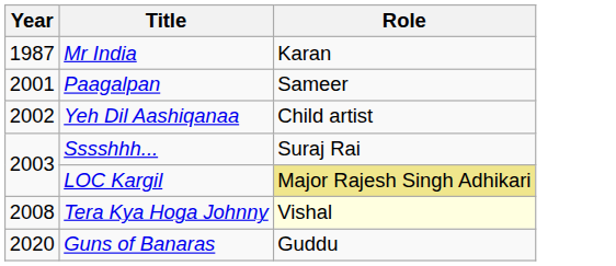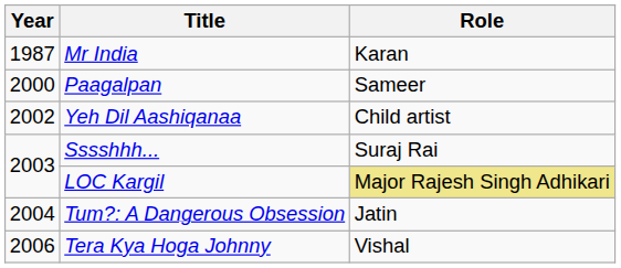 <table class="wikitable plainrowheaders sortable">
 <tr>
 <th scope="col">Year</th>
 <th scope="col">Title</th>
 <th scope="col">Role</th>
 </tr>
 <tr>
 <td>1987</td>
 <td><em><a href='#'>Mr India</a></em></td>
 <td>Karan</td>
 </tr>
 <tr>
-<td>2001</td>
+<td>2000</td>
 <td><em><a href='#'>Paagalpan</a></em></td>
 <td>Sameer</td>
 </tr>
 <tr>
 <td>2002</td>
 <td><em><a href='#'>Yeh Dil Aashiqanaa</a></em></td>
 <td>Child artist</td>
 </tr>
 <tr>
 <td rowspan="2">2003</td>
 <td><em><a href='#'>Sssshhh...</a></em></td>
 <td>Suraj Rai</td>
 </tr>
 <tr>
 <td><em><a href='#'>LOC Kargil</a></em></td>
 <td style="background: khaki;">Major Rajesh Singh Adhikari</td>
 </tr>
 <tr>
-<td>2008</td>
-<td><em><a href='#'>Tera Kya Hoga Johnny</a></em></td>
-<td style="background: lightyellow;">Vishal</td>
+<td>2004</td>
+<td><em><a href='#'>Tum?: A Dangerous Obsession</a></em></td>
+<td>Jatin</td>
 </tr>
 <tr>
-<td>2020</td>
-<td><em><a href='#'>Guns of Banaras</a></em></td>
-<td>Guddu</td>
+<td>2006</td>
+<td><em><a href='#'>Tera Kya Hoga Johnny</a></em></td>
+<td>Vishal</td>
 </tr>
 </table>
